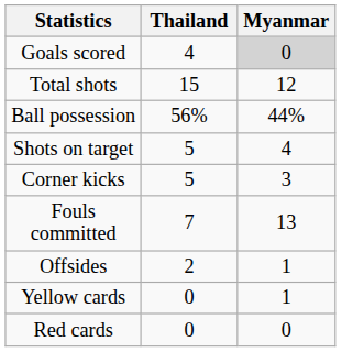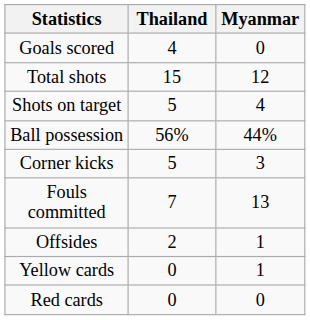 <table class="wikitable" style="margin:1em auto; text-align:center;">
 <tr>
 <th scope=col width=100>Statistics</th>
 <th scope=col width=70>Thailand</th>
 <th scope=col width=70>Myanmar</th>
 </tr>
 <tr>
 <td>Goals scored</td>
 <td>4</td>
-<td style="background: lightgrey;">0</td>
+<td>0</td>
 </tr>
 <tr>
 <td>Total shots</td>
 <td>15</td>
 <td>12</td>
 </tr>
 <tr>
+<td>Shots on target</td>
+<td>5</td>
+<td>4</td>
+</tr>
+<tr>
 <td>Ball possession</td>
 <td>56%</td>
 <td>44%</td>
-</tr>
-<tr>
-<td>Shots on target</td>
-<td>5</td>
-<td>4</td>
 </tr>
 <tr>
 <td>Corner kicks</td>
 <td>5</td>
 <td>3</td>
 </tr>
 <tr>
 <td>Fouls committed</td>
 <td>7</td>
 <td>13</td>
 </tr>
 <tr>
 <td>Offsides</td>
 <td>2</td>
 <td>1</td>
 </tr>
 <tr>
 <td>Yellow cards</td>
 <td>0</td>
 <td>1</td>
 </tr>
 <tr>
 <td>Red cards</td>
 <td>0</td>
 <td>0</td>
 </tr>
 </table>
